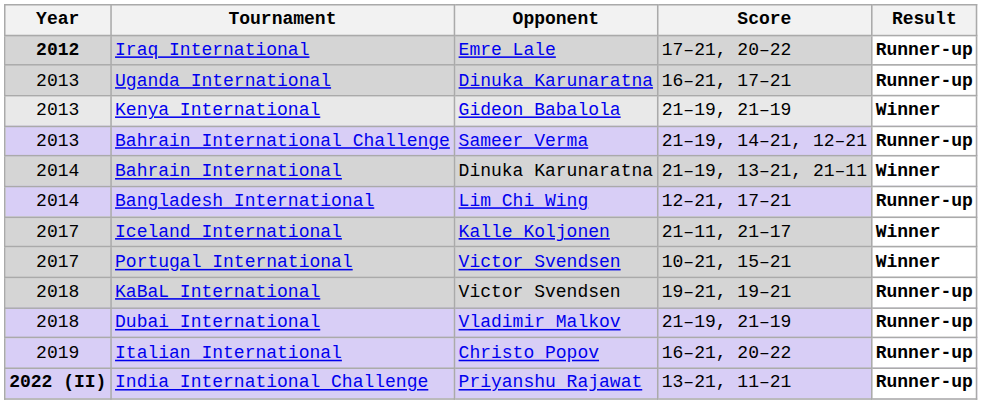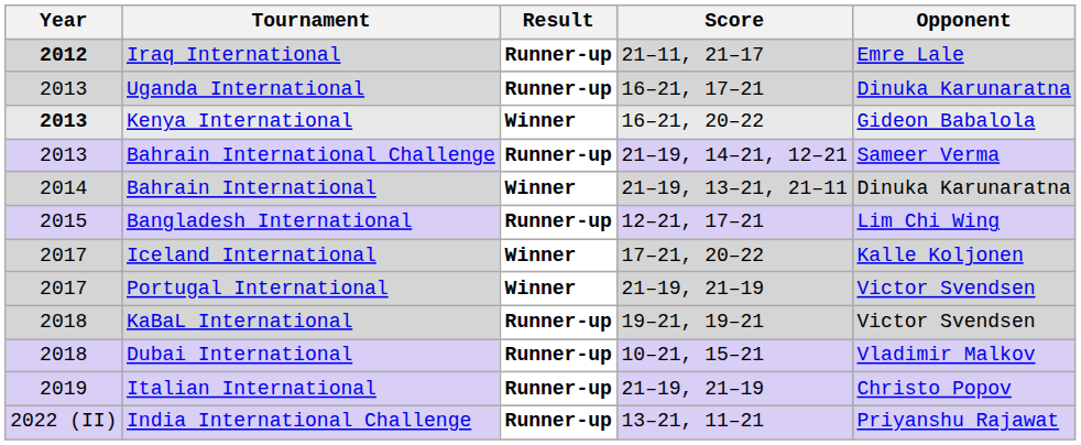 <table class="sortable wikitable" style="font-size: 90%;">
 <tr>
 <th>Year</th>
 <th>Tournament</th>
+<th>Result</th>
+<th>Score</th>
 <th>Opponent</th>
-<th>Score</th>
-<th>Result</th>
 </tr>
 <tr style="background:#D5D5D5">
 <td align="center"><strong>2012</strong></td>
 <td align="left"><a href='#'>Iraq International</a></td>
+<td style="text-align:left; background:white"> <strong>Runner-up</strong></td>
+<td align="left">21–11, 21–17</td>
 <td align="left"> <a href='#'>Emre Lale</a></td>
-<td align="left">17–21, 20–22</td>
-<td style="text-align:left; background:white"> <strong>Runner-up</strong></td>
 </tr>
 <tr style="background:#D5D5D5">
 <td align="center">2013</td>
 <td align="left"><a href='#'>Uganda International</a></td>
+<td style="text-align:left; background:white"> <strong>Runner-up</strong></td>
+<td align="left">16–21, 17–21</td>
 <td align="left"> <a href='#'>Dinuka Karunaratna</a></td>
-<td align="left">16–21, 17–21</td>
-<td style="text-align:left; background:white"> <strong>Runner-up</strong></td>
 </tr>
 <tr style="background:#E9E9E9">
-<td align="center">2013</td>
+<td align="center"><strong>2013</strong></td>
 <td align="left"><a href='#'>Kenya International</a></td>
+<td style="text-align:left; background:white"> <strong>Winner</strong></td>
+<td align="left">16–21, 20–22</td>
 <td align="left"> <a href='#'>Gideon Babalola</a></td>
-<td align="left">21–19, 21–19</td>
-<td style="text-align:left; background:white"> <strong>Winner</strong></td>
 </tr>
 <tr style="background:#D8CEF6">
 <td align="center">2013</td>
 <td align="left"><a href='#'>Bahrain International Challenge</a></td>
+<td style="text-align:left; background:white"> <strong>Runner-up</strong></td>
+<td align="left">21–19, 14–21, 12–21</td>
 <td align="left"> <a href='#'>Sameer Verma</a></td>
-<td align="left">21–19, 14–21, 12–21</td>
-<td style="text-align:left; background:white"> <strong>Runner-up</strong></td>
 </tr>
 <tr style="background:#D5D5D5">
 <td align="center">2014</td>
 <td align="left"><a href='#'>Bahrain International</a></td>
+<td style="text-align:left; background:white"> <strong>Winner</strong></td>
+<td align="left">21–19, 13–21, 21–11</td>
 <td align="left"> Dinuka Karunaratna</td>
-<td align="left">21–19, 13–21, 21–11</td>
-<td style="text-align:left; background:white"> <strong>Winner</strong></td>
 </tr>
 <tr style="background:#D8CEF6">
-<td align="center">2014</td>
+<td align="center">2015</td>
 <td align="left"><a href='#'>Bangladesh International</a></td>
+<td style="text-align:left; background:white"> <strong>Runner-up</strong></td>
+<td align="left">12–21, 17–21</td>
 <td align="left"> <a href='#'>Lim Chi Wing</a></td>
-<td align="left">12–21, 17–21</td>
-<td style="text-align:left; background:white"> <strong>Runner-up</strong></td>
 </tr>
 <tr style="background:#D5D5D5">
 <td align="center">2017</td>
 <td align="left"><a href='#'>Iceland International</a></td>
+<td style="text-align:left; background:white"> <strong>Winner</strong></td>
+<td align="left">17–21, 20–22</td>
 <td align="left"> <a href='#'>Kalle Koljonen</a></td>
-<td align="left">21–11, 21–17</td>
-<td style="text-align:left; background:white"> <strong>Winner</strong></td>
 </tr>
 <tr style="background:#D5D5D5">
 <td align="center">2017</td>
 <td align="left"><a href='#'>Portugal International</a></td>
+<td style="text-align:left; background:white"> <strong>Winner</strong></td>
+<td align="left">21–19, 21–19</td>
 <td align="left"> <a href='#'>Victor Svendsen</a></td>
-<td align="left">10–21, 15–21</td>
-<td style="text-align:left; background:white"> <strong>Winner</strong></td>
 </tr>
 <tr style="background:#D5D5D5">
 <td align="center">2018</td>
 <td align="left"><a href='#'>KaBaL International</a></td>
+<td style="text-align:left; background:white"> <strong>Runner-up</strong></td>
+<td align="left">19–21, 19–21</td>
 <td align="left"> Victor Svendsen</td>
-<td align="left">19–21, 19–21</td>
-<td style="text-align:left; background:white"> <strong>Runner-up</strong></td>
 </tr>
 <tr style="background:#D8CEF6">
 <td align="center">2018</td>
 <td align="left"><a href='#'>Dubai International</a></td>
+<td style="text-align:left; background:white"> <strong>Runner-up</strong></td>
+<td align="left">10–21, 15–21</td>
 <td align="left"> <a href='#'>Vladimir Malkov</a></td>
-<td align="left">21–19, 21–19</td>
-<td style="text-align:left; background:white"> <strong>Runner-up</strong></td>
 </tr>
 <tr style="background:#D8CEF6">
 <td align="center">2019</td>
 <td align="left"><a href='#'>Italian International</a></td>
+<td style="text-align:left; background:white"> <strong>Runner-up</strong></td>
+<td align="left">21–19, 21–19</td>
 <td align="left"> <a href='#'>Christo Popov</a></td>
-<td align="left">16–21, 20–22</td>
-<td style="text-align:left; background:white"> <strong>Runner-up</strong></td>
 </tr>
 <tr style="background:#D8CEF6">
-<td align="center"><strong>2022 (II)</strong></td>
+<td align="center">2022 (II)</td>
 <td align="left"><a href='#'>India International Challenge</a></td>
+<td style="text-align:left; background:white"> <strong>Runner-up</strong></td>
+<td align="left">13–21, 11–21</td>
 <td align="left"> <a href='#'>Priyanshu Rajawat</a></td>
-<td align="left">13–21, 11–21</td>
-<td style="text-align:left; background:white"> <strong>Runner-up</strong></td>
 </tr>
 </table>
